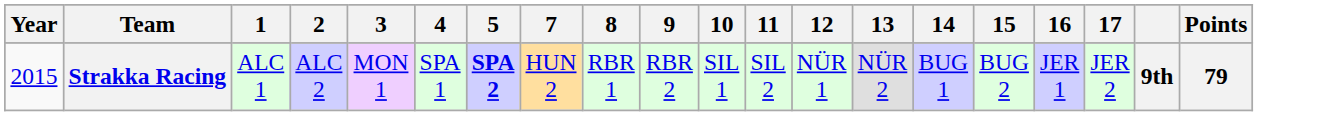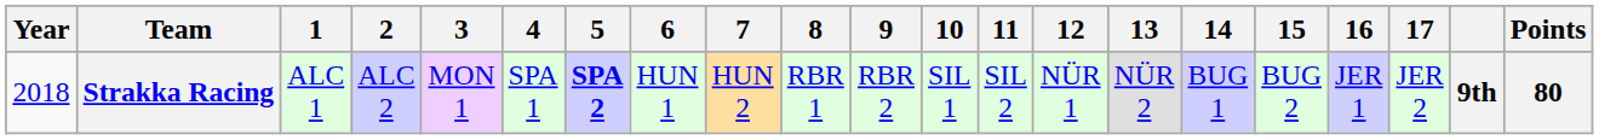 <table class="wikitable" style="text-align:center; font-size:85%">
 <tr>
 <th>Year</th>
 <th>Team</th>
 <th>1</th>
 <th>2</th>
 <th>3</th>
 <th>4</th>
 <th>5</th>
+<th>6</th>
 <th>7</th>
 <th>8</th>
 <th>9</th>
 <th>10</th>
 <th>11</th>
 <th>12</th>
 <th>13</th>
 <th>14</th>
 <th>15</th>
 <th>16</th>
 <th>17</th>
 <th></th>
 <th>Points</th>
 </tr>
 <tr>
-<td><a href='#'>2015</a></td>
+<td><a href='#'>2018</a></td>
 <th nowrap><a href='#'>Strakka Racing</a></th>
 <td style="background:#DFFFDF;"><a href='#'>ALC<br>1</a><br></td>
 <td style="background:#CFCFFF;"><a href='#'>ALC<br>2</a><br></td>
 <td style="background:#EFCFFF;"><a href='#'>MON<br>1</a><br></td>
 <td style="background:#DFFFDF;"><a href='#'>SPA<br>1</a><br></td>
 <td style="background:#CFCFFF;"><strong><a href='#'>SPA<br>2</a><br></strong></td>
+<td style="background:#DFFFDF;"><a href='#'>HUN<br>1</a><br></td>
 <td style="background:#FFDF9F;"><a href='#'>HUN<br>2</a><br></td>
 <td style="background:#DFFFDF;"><a href='#'>RBR<br>1</a><br></td>
 <td style="background:#DFFFDF;"><a href='#'>RBR<br>2</a><br></td>
 <td style="background:#DFFFDF;"><a href='#'>SIL<br>1</a><br></td>
 <td style="background:#DFFFDF;"><a href='#'>SIL<br>2</a><br></td>
 <td style="background:#DFFFDF;"><a href='#'>NÜR<br>1</a><br></td>
 <td style="background:#DFDFDF;"><a href='#'>NÜR<br>2</a><br></td>
 <td style="background:#CFCFFF;"><a href='#'>BUG<br>1</a><br></td>
 <td style="background:#DFFFDF;"><a href='#'>BUG<br>2</a><br></td>
 <td style="background:#CFCFFF;"><a href='#'>JER<br>1</a><br></td>
 <td style="background:#DFFFDF;"><a href='#'>JER<br>2</a><br></td>
 <th>9th</th>
-<th>79</th>
+<th>80</th>
 </tr>
 </table>
